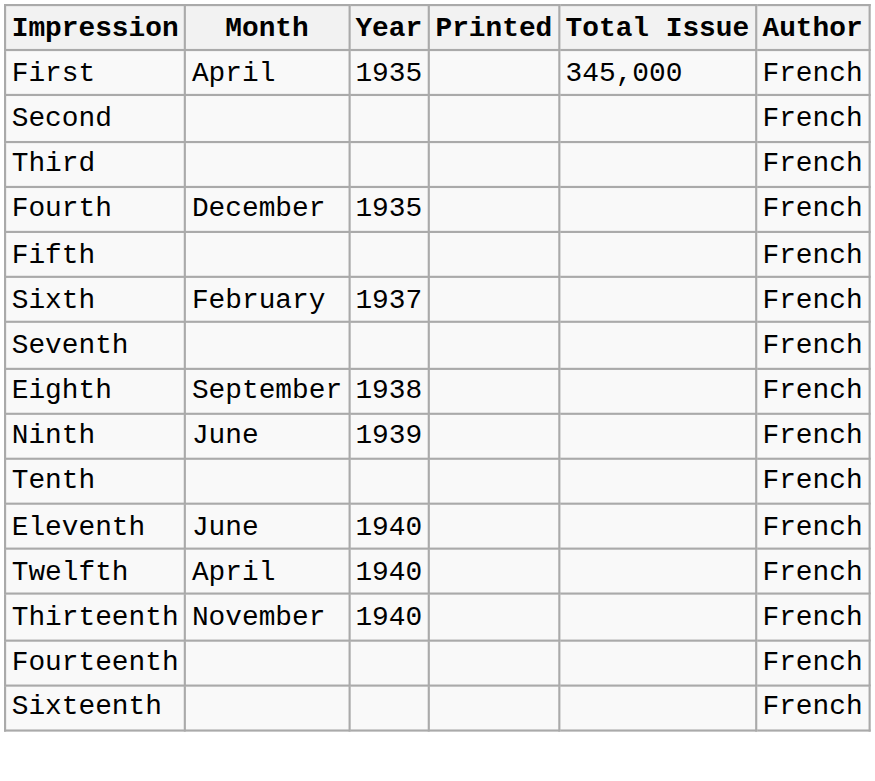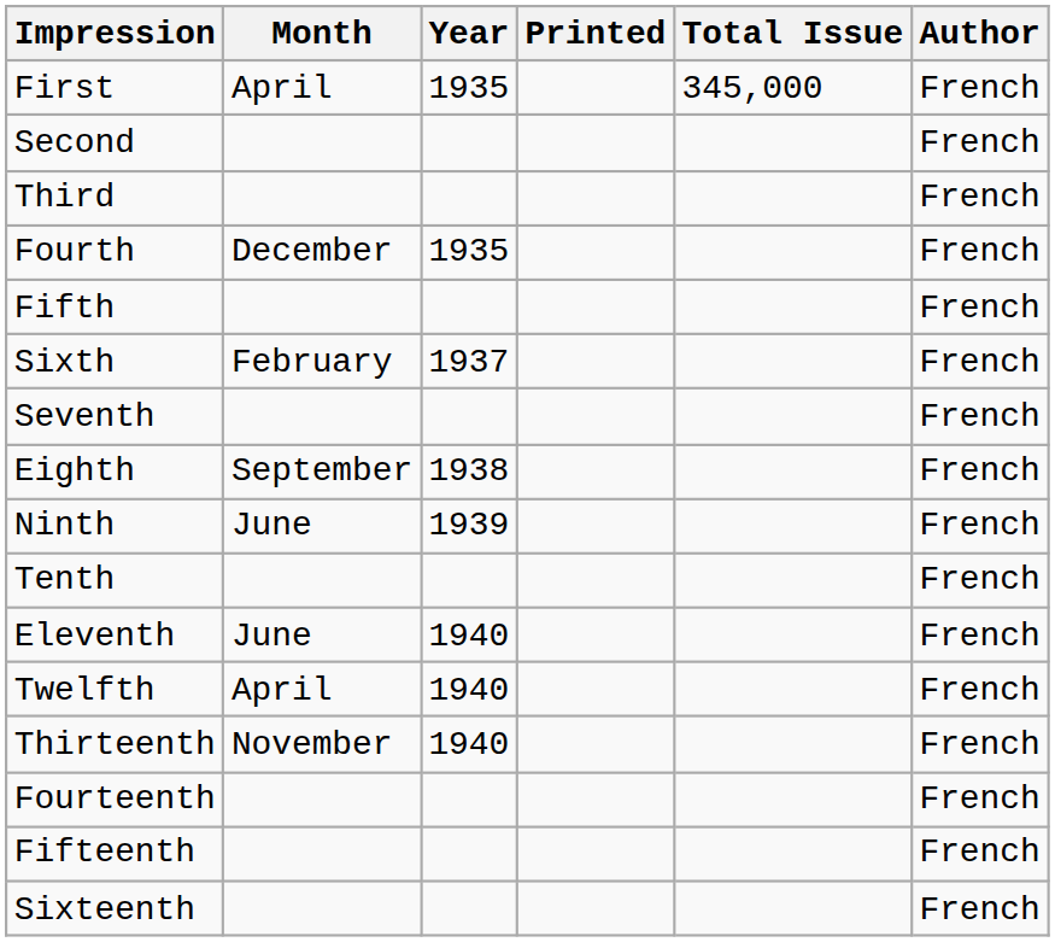 <table class="wikitable">
 <tr>
 <th>Impression</th>
 <th>Month</th>
 <th>Year</th>
 <th>Printed</th>
 <th>Total Issue</th>
 <th>Author</th>
 </tr>
 <tr>
 <td>First</td>
 <td>April</td>
 <td>1935</td>
 <td></td>
 <td>345,000</td>
 <td>French</td>
 </tr>
 <tr>
 <td>Second</td>
 <td></td>
 <td></td>
 <td></td>
 <td></td>
 <td>French</td>
 </tr>
 <tr>
 <td>Third</td>
 <td></td>
 <td></td>
 <td></td>
 <td></td>
 <td>French</td>
 </tr>
 <tr>
 <td>Fourth</td>
 <td>December</td>
 <td>1935</td>
 <td></td>
 <td></td>
 <td>French</td>
 </tr>
 <tr>
 <td>Fifth</td>
 <td></td>
 <td></td>
 <td></td>
 <td></td>
 <td>French</td>
 </tr>
 <tr>
 <td>Sixth</td>
 <td>February</td>
 <td>1937</td>
 <td></td>
 <td></td>
 <td>French</td>
 </tr>
 <tr>
 <td>Seventh</td>
 <td></td>
 <td></td>
 <td></td>
 <td></td>
 <td>French</td>
 </tr>
 <tr>
 <td>Eighth</td>
 <td>September</td>
 <td>1938</td>
 <td></td>
 <td></td>
 <td>French</td>
 </tr>
 <tr>
 <td>Ninth</td>
 <td>June</td>
 <td>1939</td>
 <td></td>
 <td></td>
 <td>French</td>
 </tr>
 <tr>
 <td>Tenth</td>
 <td></td>
 <td></td>
 <td></td>
 <td></td>
 <td>French</td>
 </tr>
 <tr>
 <td>Eleventh</td>
 <td>June</td>
 <td>1940</td>
 <td></td>
 <td></td>
 <td>French</td>
 </tr>
 <tr>
 <td>Twelfth</td>
 <td>April</td>
 <td>1940</td>
 <td></td>
 <td></td>
 <td>French</td>
 </tr>
 <tr>
 <td>Thirteenth</td>
 <td>November</td>
 <td>1940</td>
 <td></td>
 <td></td>
 <td>French</td>
 </tr>
 <tr>
 <td>Fourteenth</td>
 <td></td>
 <td></td>
 <td></td>
 <td></td>
 <td>French</td>
 </tr>
 <tr>
+<td>Fifteenth</td>
+<td></td>
+<td></td>
+<td></td>
+<td></td>
+<td>French</td>
+</tr>
+<tr>
 <td>Sixteenth</td>
 <td></td>
 <td></td>
 <td></td>
 <td></td>
 <td>French</td>
 </tr>
 </table>
